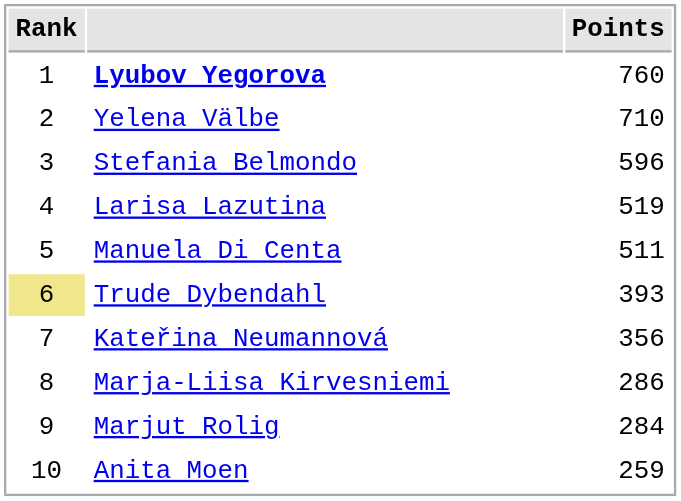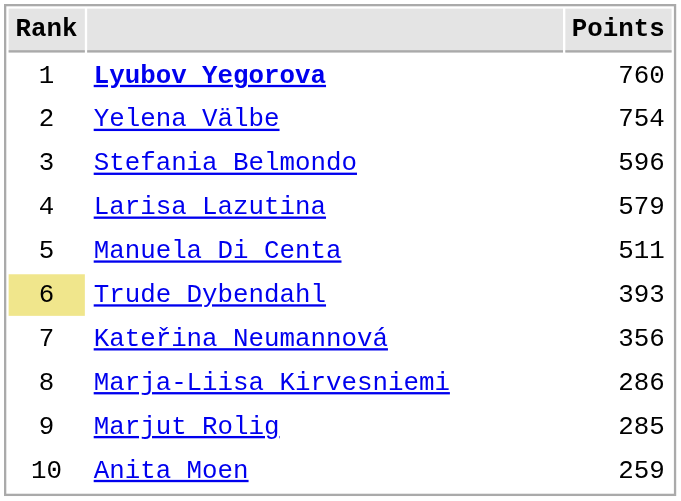 <table cellspacing="1" cellpadding="3" style="border:1px solid #AAAAAA;font-size:86%">
 <tr style="background-color: #E4E4E4;">
 <th style="border-bottom:1px solid #AAAAAA" width=10>Rank</th>
 <th style="border-bottom:1px solid #AAAAAA" width=200></th>
 <th style="border-bottom:1px solid #AAAAAA" width=20 align=right>Points</th>
 </tr>
 <tr>
 <td align=center>1</td>
 <td> <strong><a href='#'>Lyubov Yegorova</a></strong></td>
 <td align=right>760</td>
 </tr>
 <tr>
 <td align=center>2</td>
 <td> <a href='#'>Yelena Välbe</a></td>
-<td align=right>710</td>
+<td align=right>754</td>
 </tr>
 <tr>
 <td align=center>3</td>
 <td> <a href='#'>Stefania Belmondo</a></td>
 <td align=right>596</td>
 </tr>
 <tr>
 <td align=center>4</td>
 <td> <a href='#'>Larisa Lazutina</a></td>
-<td align=right>519</td>
+<td align=right>579</td>
 </tr>
 <tr>
 <td align=center>5</td>
 <td> <a href='#'>Manuela Di Centa</a></td>
 <td align=right>511</td>
 </tr>
 <tr>
 <td align=center style="background: khaki;">6</td>
 <td> <a href='#'>Trude Dybendahl</a></td>
 <td align=right>393</td>
 </tr>
 <tr>
 <td align=center>7</td>
 <td> <a href='#'>Kateřina Neumannová</a></td>
 <td align=right>356</td>
 </tr>
 <tr>
 <td align=center>8</td>
 <td> <a href='#'>Marja-Liisa Kirvesniemi</a></td>
 <td align=right>286</td>
 </tr>
 <tr>
 <td align=center>9</td>
 <td> <a href='#'>Marjut Rolig</a></td>
-<td align=right>284</td>
+<td align=right>285</td>
 </tr>
 <tr>
 <td align=center>10</td>
 <td> <a href='#'>Anita Moen</a></td>
 <td align=right>259</td>
 </tr>
 </table>
